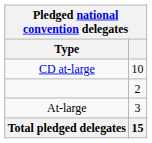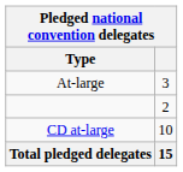 <table class="wikitable sortable" style="font-size:90%;text-align:center;float:right;padding:5px;">
 <tr>
 <th colspan="2">Pledged <a href='#'>national<br>convention</a> delegates</th>
 </tr>
 <tr>
 <th>Type</th>
 <th></th>
 </tr>
 <tr>
-<td><a href='#'>CD at-large</a></td>
-<td>10</td>
+<td>At-large</td>
+<td>3</td>
 </tr>
 <tr>
 <td></td>
 <td>2</td>
 </tr>
 <tr>
-<td>At-large</td>
-<td>3</td>
+<td><a href='#'>CD at-large</a></td>
+<td>10</td>
 </tr>
 <tr>
 <th>Total pledged delegates</th>
 <th>15</th>
 </tr>
 </table>
